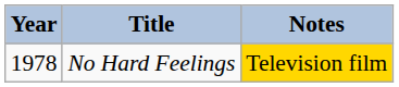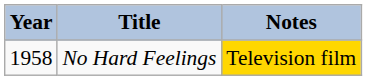 <table class="wikitable" style="font-size:95%;">
 <tr>
 <th style="background:#B0C4DE;">Year</th>
 <th style="background:#B0C4DE;">Title</th>
 <th style="background:#B0C4DE;">Notes</th>
 </tr>
 <tr>
-<td>1978</td>
+<td>1958</td>
 <td><em>No Hard Feelings</em></td>
 <td style="background: gold;">Television film</td>
 </tr>
 </table>
